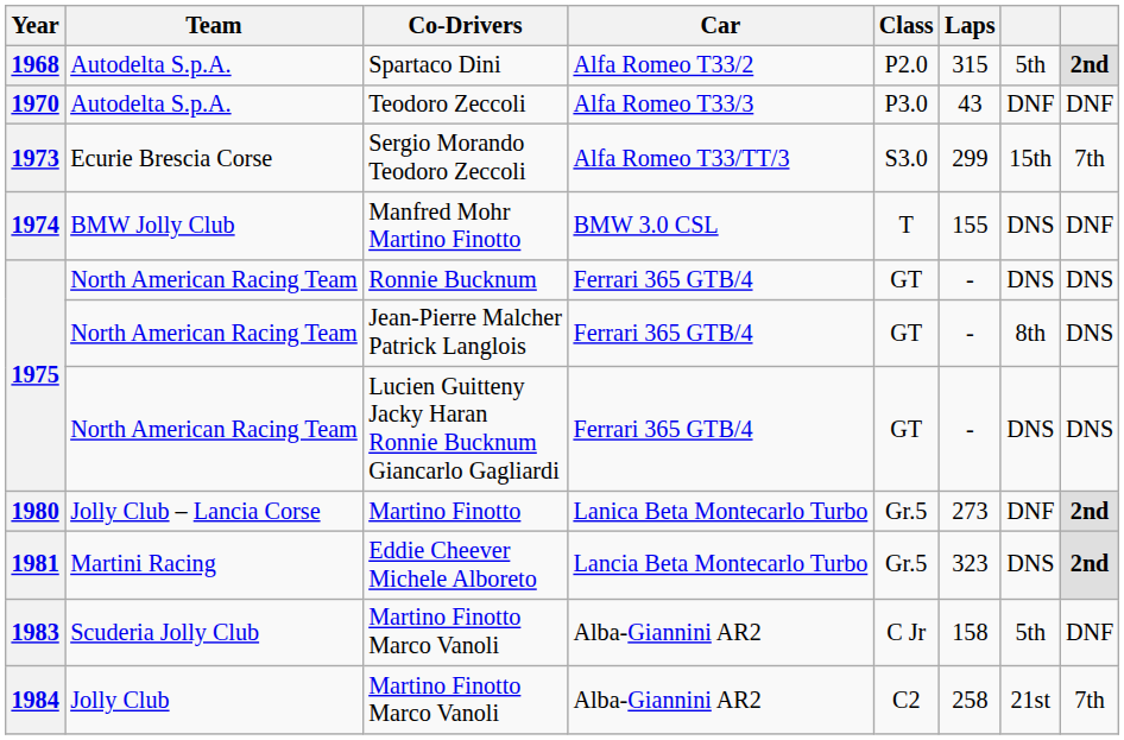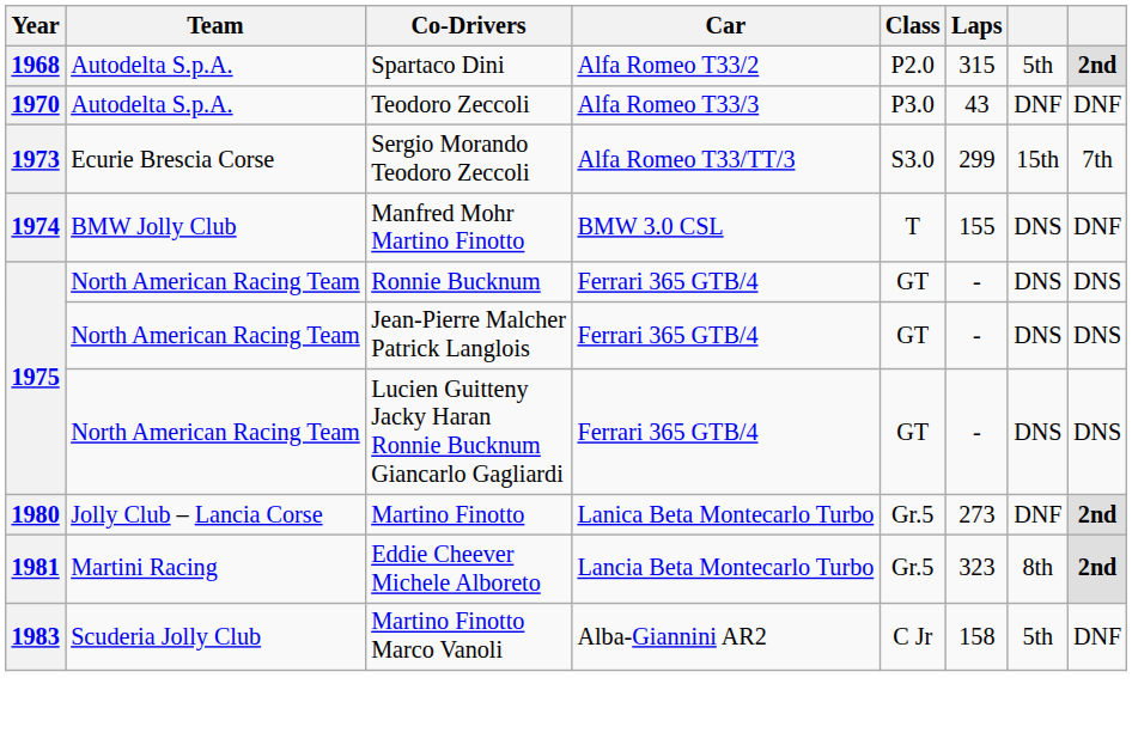 <table class="wikitable" style="text-align:center; font-size:90%">
 <tr>
 <th>Year</th>
 <th>Team</th>
 <th>Co-Drivers</th>
 <th>Car</th>
 <th>Class</th>
 <th>Laps</th>
 <th></th>
 <th></th>
 </tr>
 <tr>
 <th><a href='#'>1968</a></th>
 <td align="left"> <a href='#'>Autodelta S.p.A.</a></td>
 <td align="left"> Spartaco Dini</td>
 <td align="left"><a href='#'>Alfa Romeo T33/2</a></td>
 <td>P2.0</td>
 <td>315</td>
 <td>5th</td>
 <td style="background:#dfdfdf;"><strong>2nd</strong></td>
 </tr>
 <tr>
 <th><a href='#'>1970</a></th>
 <td align="left"> <a href='#'>Autodelta S.p.A.</a></td>
 <td align="left"> Teodoro Zeccoli</td>
 <td align="left"><a href='#'>Alfa Romeo T33/3</a></td>
 <td>P3.0</td>
 <td>43</td>
 <td>DNF</td>
 <td>DNF</td>
 </tr>
 <tr>
 <th><a href='#'>1973</a></th>
 <td align="left"> Ecurie Brescia Corse</td>
 <td align="left"> Sergio Morando<br>  Teodoro Zeccoli</td>
 <td align="left"><a href='#'>Alfa Romeo T33/TT/3</a></td>
 <td>S3.0</td>
 <td>299</td>
 <td>15th</td>
 <td>7th</td>
 </tr>
 <tr>
 <th><a href='#'>1974</a></th>
 <td align="left"> <a href='#'>BMW Jolly Club</a></td>
 <td align="left"> Manfred Mohr<br> <a href='#'>Martino Finotto</a></td>
 <td align="left"><a href='#'>BMW 3.0 CSL</a></td>
 <td>T</td>
 <td>155</td>
 <td>DNS</td>
 <td>DNF</td>
 </tr>
 <tr>
 <th rowspan=3><a href='#'>1975</a></th>
 <td align="left"> <a href='#'>North American Racing Team</a></td>
 <td align="left"> <a href='#'>Ronnie Bucknum</a></td>
 <td align="left"><a href='#'>Ferrari 365 GTB/4</a></td>
 <td>GT</td>
 <td>-</td>
 <td>DNS</td>
 <td>DNS</td>
 </tr>
 <tr>
 <td align="left"> <a href='#'>North American Racing Team</a></td>
 <td align="left"> Jean-Pierre Malcher<br> Patrick Langlois</td>
 <td align="left"><a href='#'>Ferrari 365 GTB/4</a></td>
 <td>GT</td>
 <td>-</td>
-<td>8th</td>
+<td>DNS</td>
 <td>DNS</td>
 </tr>
 <tr>
 <td align="left"> <a href='#'>North American Racing Team</a></td>
 <td align="left"> Lucien Guitteny<br> Jacky Haran<br> <a href='#'>Ronnie Bucknum</a><br> Giancarlo Gagliardi</td>
 <td align="left"><a href='#'>Ferrari 365 GTB/4</a></td>
 <td>GT</td>
 <td>-</td>
 <td>DNS</td>
 <td>DNS</td>
 </tr>
 <tr>
 <th><a href='#'>1980</a></th>
 <td align="left"> <a href='#'>Jolly Club</a> – <a href='#'>Lancia Corse</a></td>
 <td align="left"> <a href='#'>Martino Finotto</a></td>
 <td align="left"><a href='#'>Lanica Beta Montecarlo Turbo</a></td>
 <td>Gr.5</td>
 <td>273</td>
 <td>DNF</td>
 <td style="background:#dfdfdf;"><strong>2nd</strong></td>
 </tr>
 <tr>
 <th><a href='#'>1981</a></th>
 <td align="left"> <a href='#'>Martini Racing</a></td>
 <td align="left"> <a href='#'>Eddie Cheever</a><br> <a href='#'>Michele Alboreto</a></td>
 <td align="left"><a href='#'>Lancia Beta Montecarlo Turbo</a></td>
 <td>Gr.5</td>
 <td>323</td>
-<td>DNS</td>
+<td>8th</td>
 <td style="background:#dfdfdf;"><strong>2nd</strong></td>
 </tr>
 <tr>
 <th><a href='#'>1983</a></th>
 <td align="left"> <a href='#'>Scuderia Jolly Club</a></td>
 <td align="left"> <a href='#'>Martino Finotto</a><br> Marco Vanoli</td>
 <td align="left">Alba-<a href='#'>Giannini</a> AR2</td>
 <td>C Jr</td>
 <td>158</td>
 <td>5th</td>
 <td>DNF</td>
 </tr>
-<tr>
-<th><a href='#'>1984</a></th>
-<td align="left"> <a href='#'>Jolly Club</a></td>
-<td align="left"> <a href='#'>Martino Finotto</a><br> Marco Vanoli</td>
-<td align="left">Alba-<a href='#'>Giannini</a> AR2</td>
-<td>C2</td>
-<td>258</td>
-<td>21st</td>
-<td>7th</td>
-</tr>
 </table>
